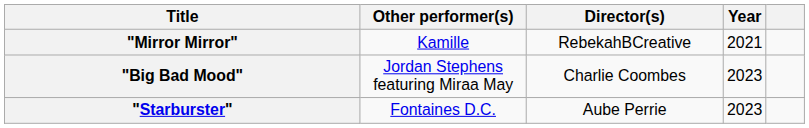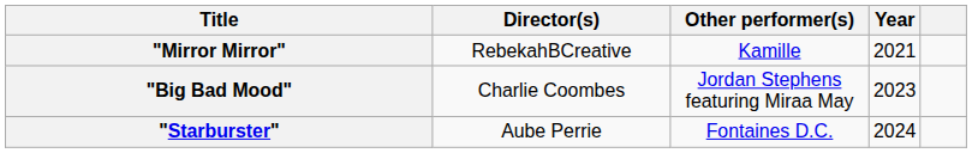 <table class="wikitable plainrowheaders" style="text-align:center;">
 <tr>
 <th scope="col" style="width: 22em;">Title</th>
+<th scope="col" style="width: 12em;">Director(s)</th>
 <th scope="col" style="width: 10em;">Other performer(s)</th>
-<th scope="col" style="width: 12em;">Director(s)</th>
 <th scope="col" style="width: 2em;">Year</th>
 <th scope="col" style="width: 2em;"></th>
 </tr>
 <tr>
 <th scope="row">"Mirror Mirror"</th>
+<td>RebekahBCreative</td>
 <td><a href='#'>Kamille</a></td>
-<td>RebekahBCreative</td>
 <td>2021</td>
 <td></td>
 </tr>
 <tr>
 <th scope="row">"Big Bad Mood"</th>
+<td>Charlie Coombes</td>
 <td><a href='#'>Jordan Stephens</a> featuring Miraa May</td>
-<td>Charlie Coombes</td>
 <td>2023</td>
 <td></td>
 </tr>
 <tr>
 <th scope="row">"<a href='#'>Starburster</a>"</th>
+<td>Aube Perrie</td>
 <td><a href='#'>Fontaines D.C.</a></td>
-<td>Aube Perrie</td>
-<td>2023</td>
+<td>2024</td>
 <td></td>
 </tr>
 </table>
